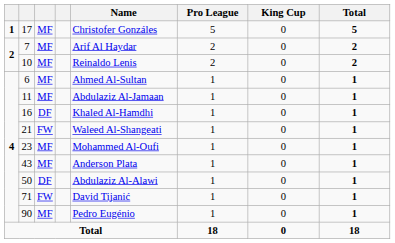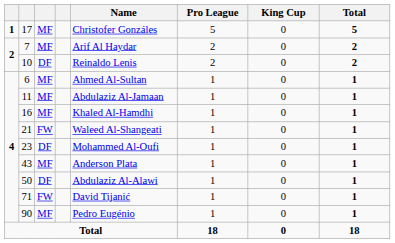 <table class="wikitable" style="text-align:center">
 <tr>
 <th width=15></th>
 <th width=15></th>
 <th width=15></th>
 <th width=15></th>
 <th width=155>Name</th>
 <th width=100>Pro League</th>
 <th width=100>King Cup</th>
 <th width=100>Total</th>
 </tr>
 <tr>
 <td><strong>1</strong></td>
 <td>17</td>
 <td><a href='#'>MF</a></td>
 <td></td>
 <td align=left><a href='#'>Christofer Gonzáles</a></td>
 <td>5</td>
 <td>0</td>
 <td><strong>5</strong></td>
 </tr>
 <tr>
 <td rowspan=2><strong>2</strong></td>
 <td>7</td>
 <td><a href='#'>MF</a></td>
 <td></td>
 <td align=left><a href='#'>Arif Al Haydar</a></td>
 <td>2</td>
 <td>0</td>
 <td><strong>2</strong></td>
 </tr>
 <tr>
 <td>10</td>
-<td><a href='#'>MF</a></td>
+<td><a href='#'>DF</a></td>
 <td></td>
 <td align=left><a href='#'>Reinaldo Lenis</a></td>
 <td>2</td>
 <td>0</td>
 <td><strong>2</strong></td>
 </tr>
 <tr>
 <td rowspan=9><strong>4</strong></td>
 <td>6</td>
 <td><a href='#'>MF</a></td>
 <td></td>
 <td align=left><a href='#'>Ahmed Al-Sultan</a></td>
 <td>1</td>
 <td>0</td>
 <td><strong>1</strong></td>
 </tr>
 <tr>
 <td>11</td>
 <td><a href='#'>MF</a></td>
 <td></td>
 <td align=left><a href='#'>Abdulaziz Al-Jamaan</a></td>
 <td>1</td>
 <td>0</td>
 <td><strong>1</strong></td>
 </tr>
 <tr>
 <td>16</td>
-<td><a href='#'>DF</a></td>
+<td><a href='#'>MF</a></td>
 <td></td>
 <td align=left><a href='#'>Khaled Al-Hamdhi</a></td>
 <td>1</td>
 <td>0</td>
 <td><strong>1</strong></td>
 </tr>
 <tr>
 <td>21</td>
 <td><a href='#'>FW</a></td>
 <td></td>
 <td align=left><a href='#'>Waleed Al-Shangeati</a></td>
 <td>1</td>
 <td>0</td>
 <td><strong>1</strong></td>
 </tr>
 <tr>
 <td>23</td>
-<td><a href='#'>MF</a></td>
+<td><a href='#'>DF</a></td>
 <td></td>
 <td align=left><a href='#'>Mohammed Al-Oufi</a></td>
 <td>1</td>
 <td>0</td>
 <td><strong>1</strong></td>
 </tr>
 <tr>
 <td>43</td>
 <td><a href='#'>MF</a></td>
 <td></td>
 <td align=left><a href='#'>Anderson Plata</a></td>
 <td>1</td>
 <td>0</td>
 <td><strong>1</strong></td>
 </tr>
 <tr>
 <td>50</td>
 <td><a href='#'>DF</a></td>
 <td></td>
 <td align=left><a href='#'>Abdulaziz Al-Alawi</a></td>
 <td>1</td>
 <td>0</td>
 <td><strong>1</strong></td>
 </tr>
 <tr>
 <td>71</td>
 <td><a href='#'>FW</a></td>
 <td></td>
 <td align=left><a href='#'>David Tijanić</a></td>
 <td>1</td>
 <td>0</td>
 <td><strong>1</strong></td>
 </tr>
 <tr>
 <td>90</td>
 <td><a href='#'>MF</a></td>
 <td></td>
 <td align=left><a href='#'>Pedro Eugénio</a></td>
 <td>1</td>
 <td>0</td>
 <td><strong>1</strong></td>
 </tr>
 <tr>
 <td colspan=5><strong>Total</strong></td>
 <td><strong>18</strong></td>
 <td><strong>0</strong></td>
 <td><strong>18</strong></td>
 </tr>
 </table>
